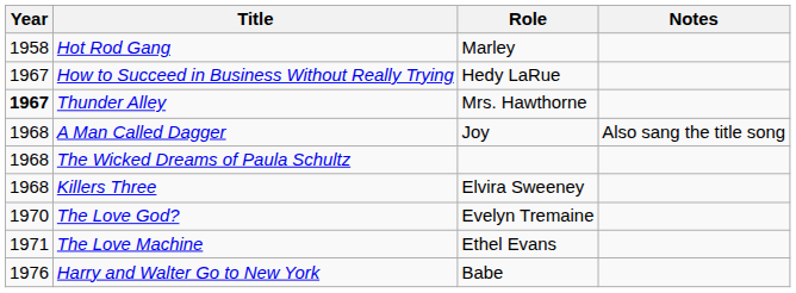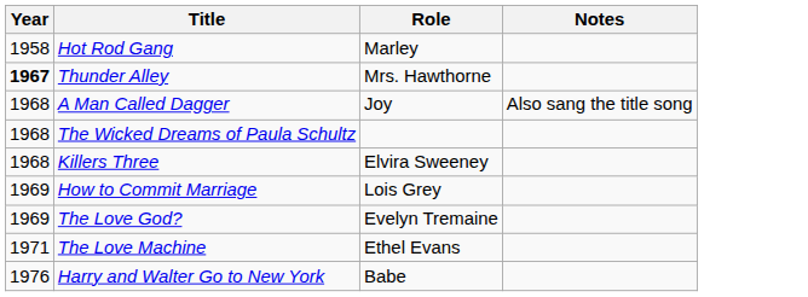 <table class="wikitable" style="font-size: 100%;">
 <tr>
 <th>Year</th>
 <th>Title</th>
 <th>Role</th>
 <th>Notes</th>
 </tr>
 <tr>
 <td>1958</td>
 <td><em><a href='#'>Hot Rod Gang</a></em></td>
 <td>Marley</td>
-<td></td>
-</tr>
-<tr>
-<td>1967</td>
-<td><em><a href='#'>How to Succeed in Business Without Really Trying</a></em></td>
-<td>Hedy LaRue</td>
 <td></td>
 </tr>
 <tr>
 <td><strong>1967</strong></td>
 <td><em><a href='#'>Thunder Alley</a></em></td>
 <td>Mrs. Hawthorne</td>
 <td></td>
 </tr>
 <tr>
 <td>1968</td>
 <td><em><a href='#'>A Man Called Dagger</a></em></td>
 <td>Joy</td>
 <td>Also sang the title song</td>
 </tr>
 <tr>
 <td>1968</td>
 <td><em><a href='#'>The Wicked Dreams of Paula Schultz</a></em></td>
 <td></td>
 <td></td>
 </tr>
 <tr>
 <td>1968</td>
 <td><em><a href='#'>Killers Three</a></em></td>
 <td>Elvira Sweeney</td>
 <td></td>
 </tr>
 <tr>
-<td>1970</td>
+<td>1969</td>
+<td><em><a href='#'>How to Commit Marriage</a></em></td>
+<td>Lois Grey</td>
+<td></td>
+</tr>
+<tr>
+<td>1969</td>
 <td><em><a href='#'>The Love God?</a></em></td>
 <td>Evelyn Tremaine</td>
 <td></td>
 </tr>
 <tr>
 <td>1971</td>
 <td><em><a href='#'>The Love Machine</a></em></td>
 <td>Ethel Evans</td>
 <td></td>
 </tr>
 <tr>
 <td>1976</td>
 <td><em><a href='#'>Harry and Walter Go to New York</a></em></td>
 <td>Babe</td>
 <td></td>
 </tr>
 </table>
